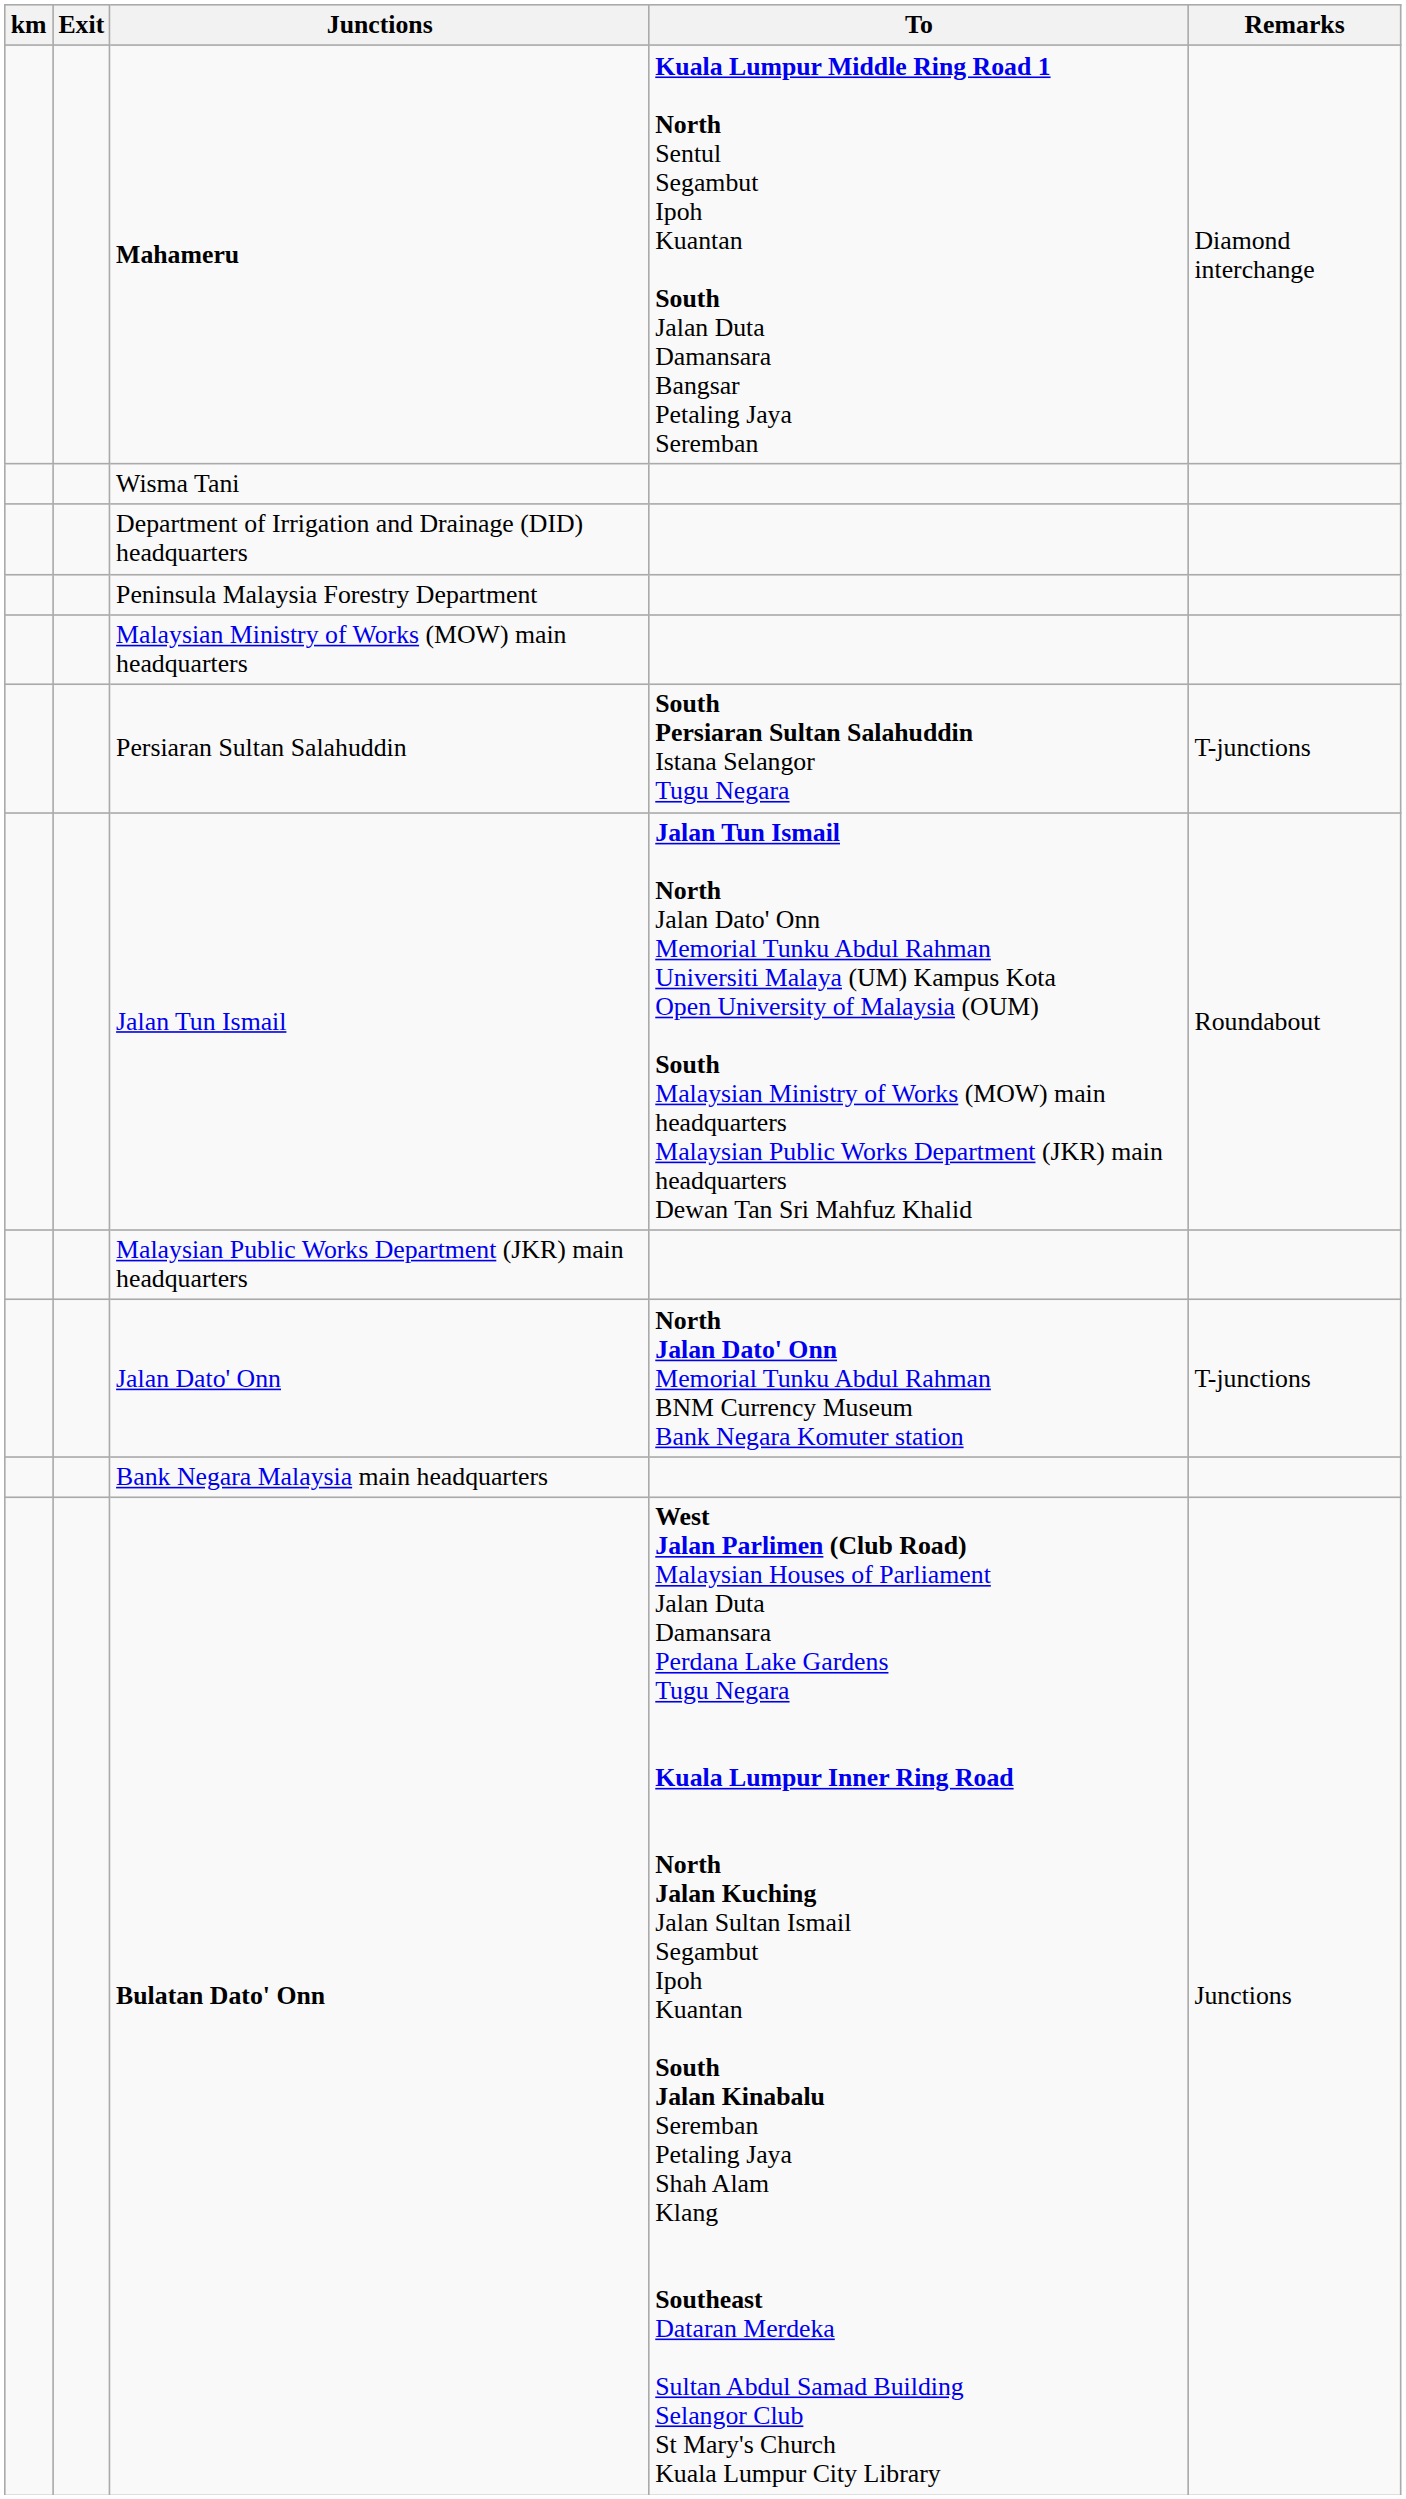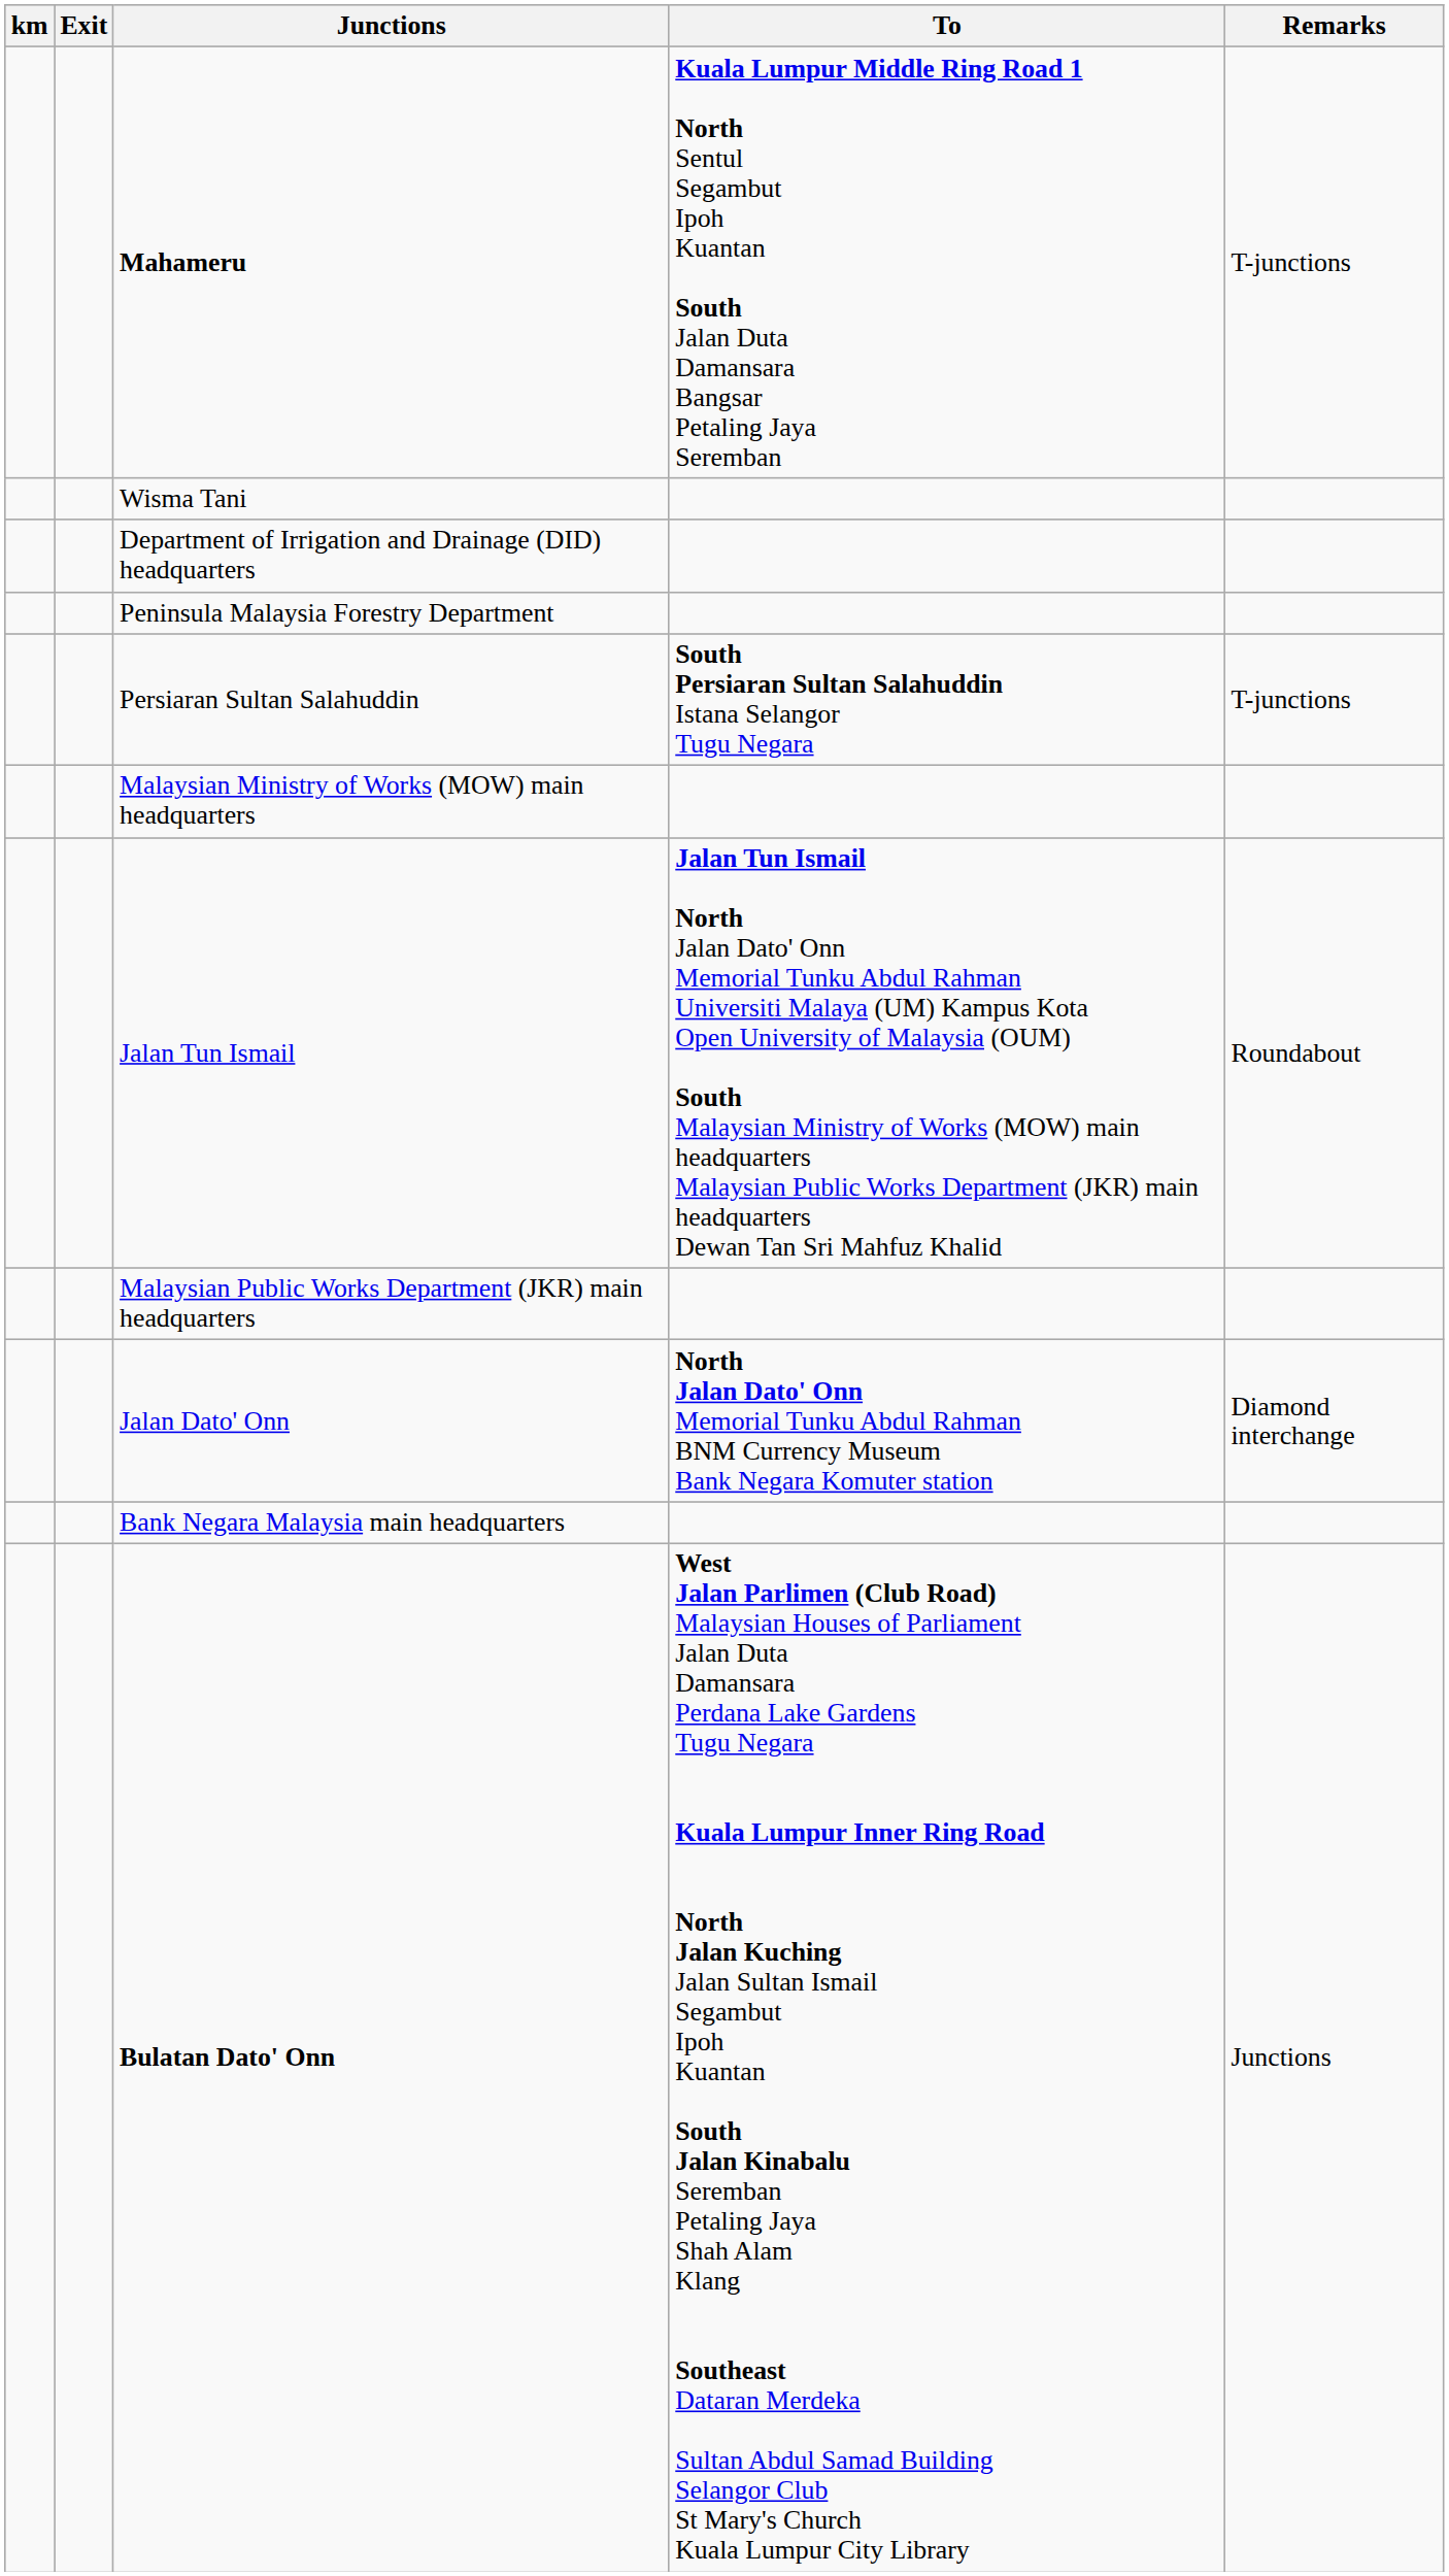 <table class="wikitable">
 <tr>
 <th>km</th>
 <th>Exit</th>
 <th>Junctions</th>
 <th>To</th>
 <th>Remarks</th>
 </tr>
 <tr>
 <td></td>
 <td></td>
 <td><strong>Mahameru</strong></td>
 <td><strong><a href='#'>Kuala Lumpur Middle Ring Road 1</a></strong><br><br><strong>North</strong><br>Sentul<br>Segambut<br>Ipoh<br>Kuantan<br><br><strong>South</strong><br>Jalan Duta<br>Damansara<br>Bangsar<br>Petaling Jaya<br>Seremban</td>
-<td>Diamond interchange</td>
+<td>T-junctions</td>
 </tr>
 <tr>
 <td></td>
 <td></td>
 <td>Wisma Tani</td>
 <td></td>
 <td></td>
 </tr>
 <tr>
 <td></td>
 <td></td>
 <td>Department of Irrigation and Drainage (DID) headquarters</td>
 <td></td>
 <td></td>
 </tr>
 <tr>
 <td></td>
 <td></td>
 <td>Peninsula Malaysia Forestry Department</td>
 <td></td>
 <td></td>
 </tr>
 <tr>
 <td></td>
 <td></td>
-<td><a href='#'>Malaysian Ministry of Works</a> (MOW) main headquarters</td>
-<td></td>
-<td></td>
+<td>Persiaran Sultan Salahuddin</td>
+<td><strong>South</strong><br><strong>Persiaran Sultan Salahuddin</strong><br>Istana Selangor<br><a href='#'>Tugu Negara</a></td>
+<td>T-junctions</td>
 </tr>
 <tr>
 <td></td>
 <td></td>
-<td>Persiaran Sultan Salahuddin</td>
-<td><strong>South</strong><br><strong>Persiaran Sultan Salahuddin</strong><br>Istana Selangor<br><a href='#'>Tugu Negara</a></td>
-<td>T-junctions</td>
+<td><a href='#'>Malaysian Ministry of Works</a> (MOW) main headquarters</td>
+<td></td>
+<td></td>
 </tr>
 <tr>
 <td></td>
 <td></td>
 <td><a href='#'>Jalan Tun Ismail</a></td>
 <td><strong><a href='#'>Jalan Tun Ismail</a></strong><br><br><strong>North</strong><br>Jalan Dato' Onn<br><a href='#'>Memorial Tunku Abdul Rahman</a><br><a href='#'>Universiti Malaya</a> (UM) Kampus Kota<br><a href='#'>Open University of Malaysia</a> (OUM)<br><br><strong>South</strong><br><a href='#'>Malaysian Ministry of Works</a> (MOW) main headquarters<br><a href='#'>Malaysian Public Works Department</a> (JKR) main headquarters<br>Dewan Tan Sri Mahfuz Khalid</td>
 <td>Roundabout</td>
 </tr>
 <tr>
 <td></td>
 <td></td>
 <td><a href='#'>Malaysian Public Works Department</a> (JKR) main headquarters</td>
 <td></td>
 <td></td>
 </tr>
 <tr>
 <td></td>
 <td></td>
 <td><a href='#'>Jalan Dato' Onn</a></td>
 <td><strong>North</strong><br><strong><a href='#'>Jalan Dato' Onn</a></strong><br><a href='#'>Memorial Tunku Abdul Rahman</a><br>BNM Currency Museum<br><a href='#'>Bank Negara Komuter station</a></td>
-<td>T-junctions</td>
+<td>Diamond interchange</td>
 </tr>
 <tr>
 <td></td>
 <td></td>
 <td><a href='#'>Bank Negara Malaysia</a> main headquarters</td>
 <td></td>
 <td></td>
 </tr>
 <tr>
 <td></td>
 <td></td>
 <td><strong>Bulatan Dato' Onn</strong></td>
 <td><strong>West</strong><br><strong><a href='#'>Jalan Parlimen</a> (Club Road)</strong><br><a href='#'>Malaysian Houses of Parliament</a><br>Jalan Duta<br>Damansara<br><a href='#'>Perdana Lake Gardens</a><br><a href='#'>Tugu Negara</a><br><br><br> <strong><a href='#'>Kuala Lumpur Inner Ring Road</a></strong><br><br><br><strong>North</strong><br><strong>Jalan Kuching</strong><br>Jalan Sultan Ismail<br>Segambut<br>Ipoh<br>Kuantan<br><br><strong>South</strong><br><strong>Jalan Kinabalu</strong><br>Seremban<br>Petaling Jaya<br>Shah Alam<br>Klang<br><br><br><strong>Southeast</strong><br><a href='#'>Dataran Merdeka</a><br><br><a href='#'>Sultan Abdul Samad Building</a><br><a href='#'>Selangor Club</a><br>St Mary's Church<br>Kuala Lumpur City Library</td>
 <td>Junctions</td>
 </tr>
 </table>
